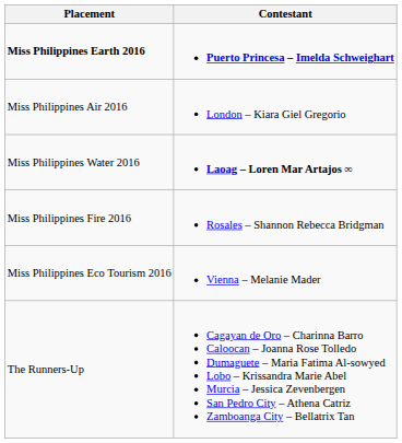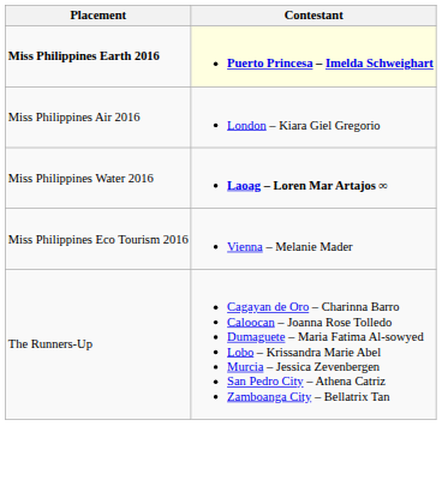 <table class="wikitable sortable" style="font-size: 95%;">
 <tr>
 <th>Placement</th>
 <th>Contestant</th>
 </tr>
 <tr>
 <td><strong>Miss Philippines Earth 2016</strong></td>
-<td><br><ul><li><strong><a href='#'>Puerto Princesa</a> – <a href='#'>Imelda Schweighart</a></strong></li></ul></td>
+<td style="background: lightyellow;"><br><ul><li><strong><a href='#'>Puerto Princesa</a> – <a href='#'>Imelda Schweighart</a></strong></li></ul></td>
 </tr>
 <tr>
 <td>Miss Philippines Air 2016</td>
 <td><br><ul><li><a href='#'>London</a> – Kiara Giel Gregorio</li></ul></td>
 </tr>
 <tr>
 <td>Miss Philippines Water 2016</td>
 <td><strong><br><ul><li><a href='#'>Laoag</a> – Loren Mar Artajos ∞</li></ul></strong></td>
 </tr>
 <tr>
-<td>Miss Philippines Fire 2016</td>
-<td><br><ul><li><a href='#'>Rosales</a> – Shannon Rebecca Bridgman</li></ul></td>
-</tr>
-<tr>
 <td>Miss Philippines Eco Tourism 2016</td>
 <td><br><ul><li><a href='#'>Vienna</a> – Melanie Mader</li></ul></td>
 </tr>
 <tr>
 <td>The Runners-Up</td>
 <td><br><ul><li><a href='#'>Cagayan de Oro</a> – Charinna Barro</li><li><a href='#'>Caloocan</a> – Joanna Rose Tolledo</li><li><a href='#'>Dumaguete</a> – Maria Fatima Al-sowyed</li><li><a href='#'>Lobo</a> – Krissandra Marie Abel</li><li><a href='#'>Murcia</a> – Jessica Zevenbergen</li><li><a href='#'>San Pedro City</a> – Athena Catriz</li><li><a href='#'>Zamboanga City</a> – Bellatrix Tan</li></ul></td>
 </tr>
 </table>
